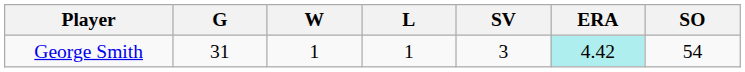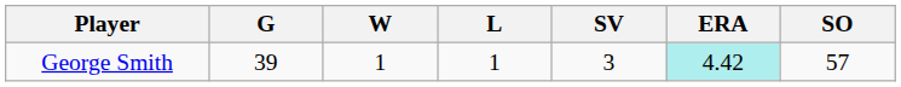 <table class="wikitable sortable">
 <tr>
 <th bgcolor="#DDDDFF" width="16%">Player</th>
 <th bgcolor="#DDDDFF" width="9%">G</th>
 <th bgcolor="#DDDDFF" width="9%">W</th>
 <th bgcolor="#DDDDFF" width="9%">L</th>
 <th bgcolor="#DDDDFF" width="9%">SV</th>
 <th bgcolor="#DDDDFF" width="9%">ERA</th>
 <th bgcolor="#DDDDFF" width="9%">SO</th>
 </tr>
 <tr align="center">
 <td><a href='#'>George Smith</a></td>
-<td>31</td>
+<td>39</td>
 <td>1</td>
 <td>1</td>
 <td>3</td>
 <td style="background: paleturquoise;">4.42</td>
-<td>54</td>
+<td>57</td>
 </tr>
 </table>
